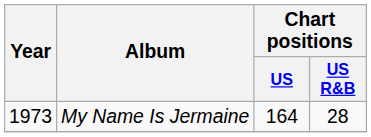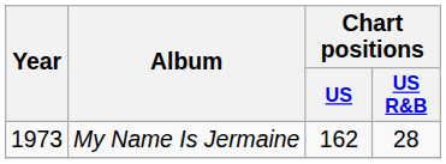 <table class="wikitable" style="text-align:center;">
 <tr>
 <th rowspan="2">Year</th>
 <th rowspan="2">Album</th>
 <th colspan="2">Chart positions</th>
 </tr>
 <tr style="font-size:smaller;">
 <th width="40"><a href='#'>US</a></th>
 <th width="40"><a href='#'>US<br>R&B</a></th>
 </tr>
 <tr>
 <td rowspan="1">1973</td>
 <td align="left"><em>My Name Is Jermaine</em></td>
-<td>164</td>
+<td>162</td>
 <td>28</td>
 </tr>
 <tr>
 </tr>
 </table>
